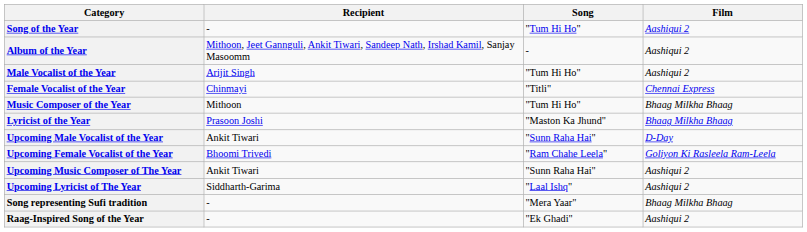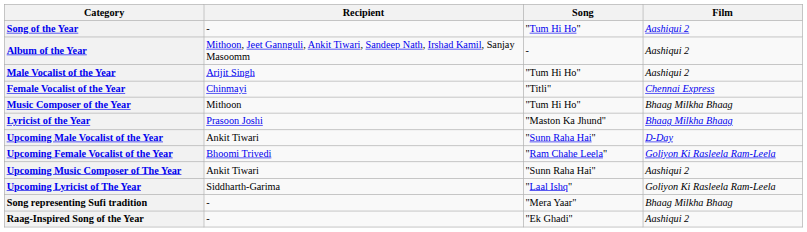 <table class="wikitable">
 <tr>
 <th scope="col" width=25%>Category</th>
 <th scope="col" width=40%>Recipient</th>
 <th scope="col" width=15%>Song</th>
 <th scope="col" width=20%>Film</th>
 </tr>
 <tr>
 <th scope="row" style="text-align: left;"><a href='#'>Song of the Year</a></th>
 <td>-</td>
 <td>"<a href='#'>Tum Hi Ho</a>"</td>
 <td><em><a href='#'>Aashiqui 2</a></em></td>
 </tr>
 <tr>
 <th scope="row" style="text-align: left;"><a href='#'>Album of the Year</a></th>
 <td><a href='#'>Mithoon</a>, <a href='#'>Jeet Gannguli</a>, <a href='#'>Ankit Tiwari</a>, <a href='#'>Sandeep Nath</a>, <a href='#'>Irshad Kamil</a>, Sanjay Masoomm</td>
 <td>-</td>
 <td><em>Aashiqui 2</em></td>
 </tr>
 <tr>
 <th scope="row" style="text-align: left;"><a href='#'>Male Vocalist of the Year</a></th>
 <td><a href='#'>Arijit Singh</a></td>
 <td>"Tum Hi Ho"</td>
 <td><em>Aashiqui 2</em></td>
 </tr>
 <tr>
 <th scope="row" style="text-align: left;"><a href='#'>Female Vocalist of the Year</a></th>
 <td><a href='#'>Chinmayi</a></td>
 <td>"Titli"</td>
 <td><em><a href='#'>Chennai Express</a></em></td>
 </tr>
 <tr>
 <th scope="row" style="text-align: left;"><a href='#'>Music Composer of the Year</a></th>
 <td>Mithoon</td>
 <td>"Tum Hi Ho"</td>
 <td><em>Bhaag Milkha Bhaag</em></td>
 </tr>
 <tr>
 <th scope="row" style="text-align: left;"><a href='#'>Lyricist of the Year</a></th>
 <td><a href='#'>Prasoon Joshi</a></td>
 <td>"Maston Ka Jhund"</td>
 <td><em><a href='#'>Bhaag Milkha Bhaag</a></em></td>
 </tr>
 <tr>
 <th scope="row" style="text-align: left;"><a href='#'>Upcoming Male Vocalist of the Year</a></th>
 <td>Ankit Tiwari</td>
 <td>"<a href='#'>Sunn Raha Hai</a>"</td>
 <td><em><a href='#'>D-Day</a></em></td>
 </tr>
 <tr>
 <th scope="row" style="text-align: left;"><a href='#'>Upcoming Female Vocalist of the Year</a></th>
 <td><a href='#'>Bhoomi Trivedi</a></td>
 <td>"<a href='#'>Ram Chahe Leela</a>"</td>
 <td><em><a href='#'>Goliyon Ki Rasleela Ram-Leela</a></em></td>
 </tr>
 <tr>
 <th scope="row" style="text-align: left;"><a href='#'>Upcoming Music Composer of The Year</a></th>
 <td>Ankit Tiwari</td>
 <td>"Sunn Raha Hai"</td>
 <td><em>Aashiqui 2</em></td>
 </tr>
 <tr>
 <th scope="row" style="text-align: left;"><a href='#'>Upcoming Lyricist of The Year</a></th>
 <td>Siddharth-Garima</td>
 <td>"<a href='#'>Laal Ishq</a>"</td>
-<td><em>Aashiqui 2</em></td>
+<td><em>Goliyon Ki Rasleela Ram-Leela</em></td>
 </tr>
 <tr>
 <th scope="row" style="text-align: left;">Song representing Sufi tradition</th>
 <td>-</td>
 <td>"Mera Yaar"</td>
 <td><em>Bhaag Milkha Bhaag</em></td>
 </tr>
 <tr>
 <th scope="row" style="text-align: left;">Raag-Inspired Song of the Year</th>
 <td>-</td>
 <td>"Ek Ghadi"</td>
 <td><em>Aashiqui 2</em></td>
 </tr>
 </table>
